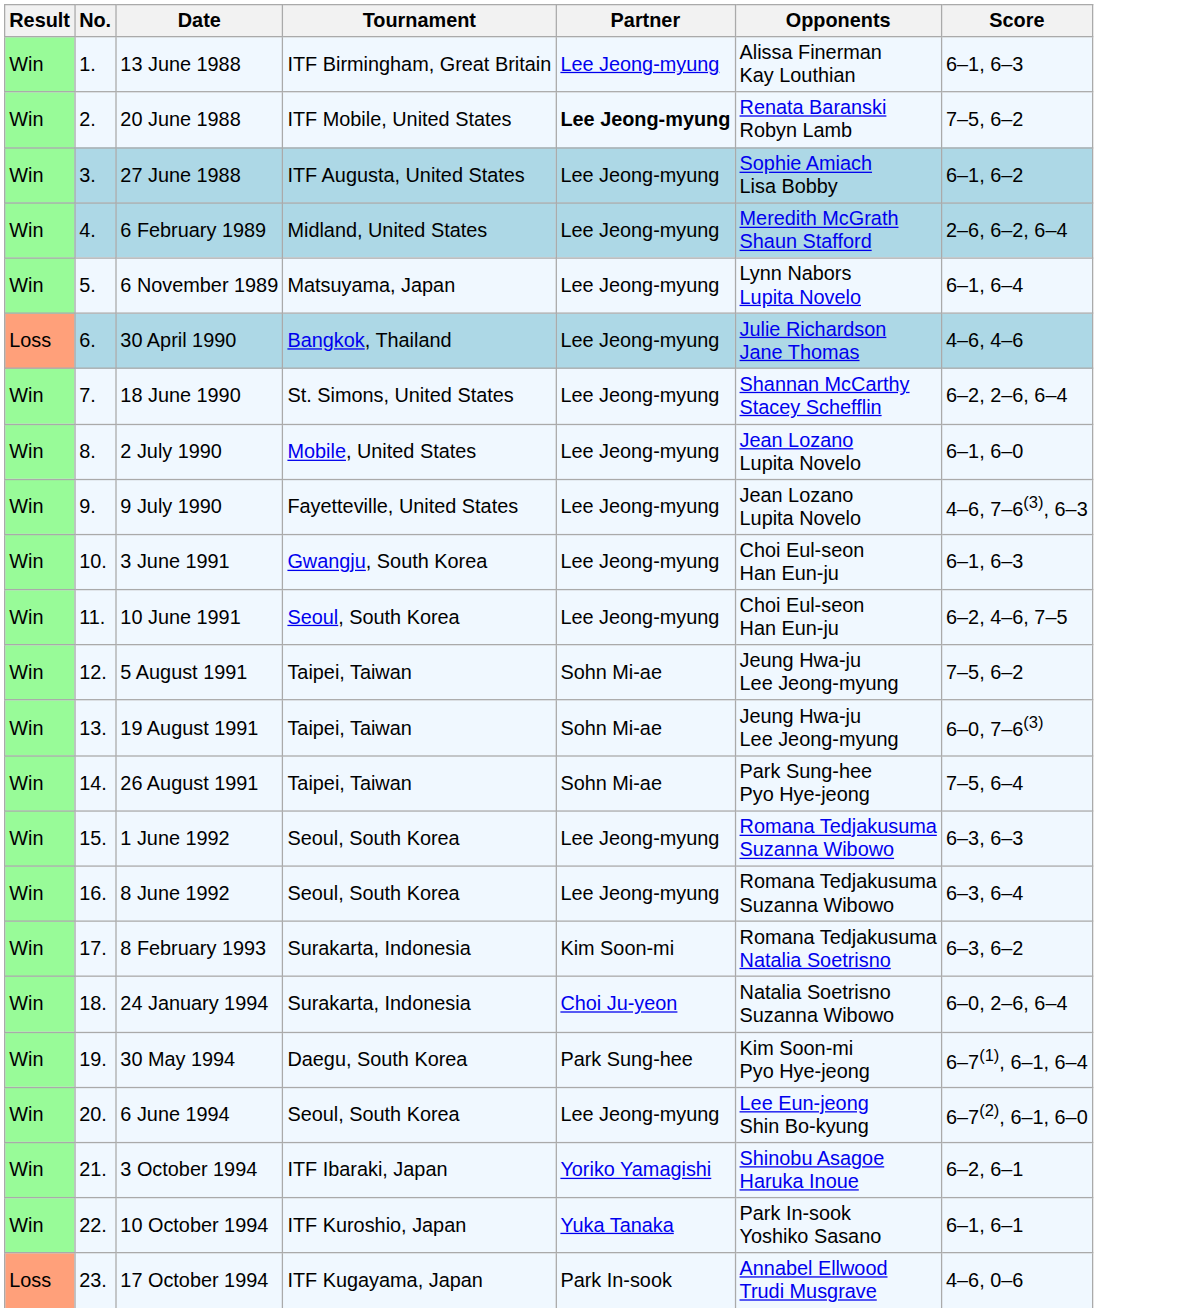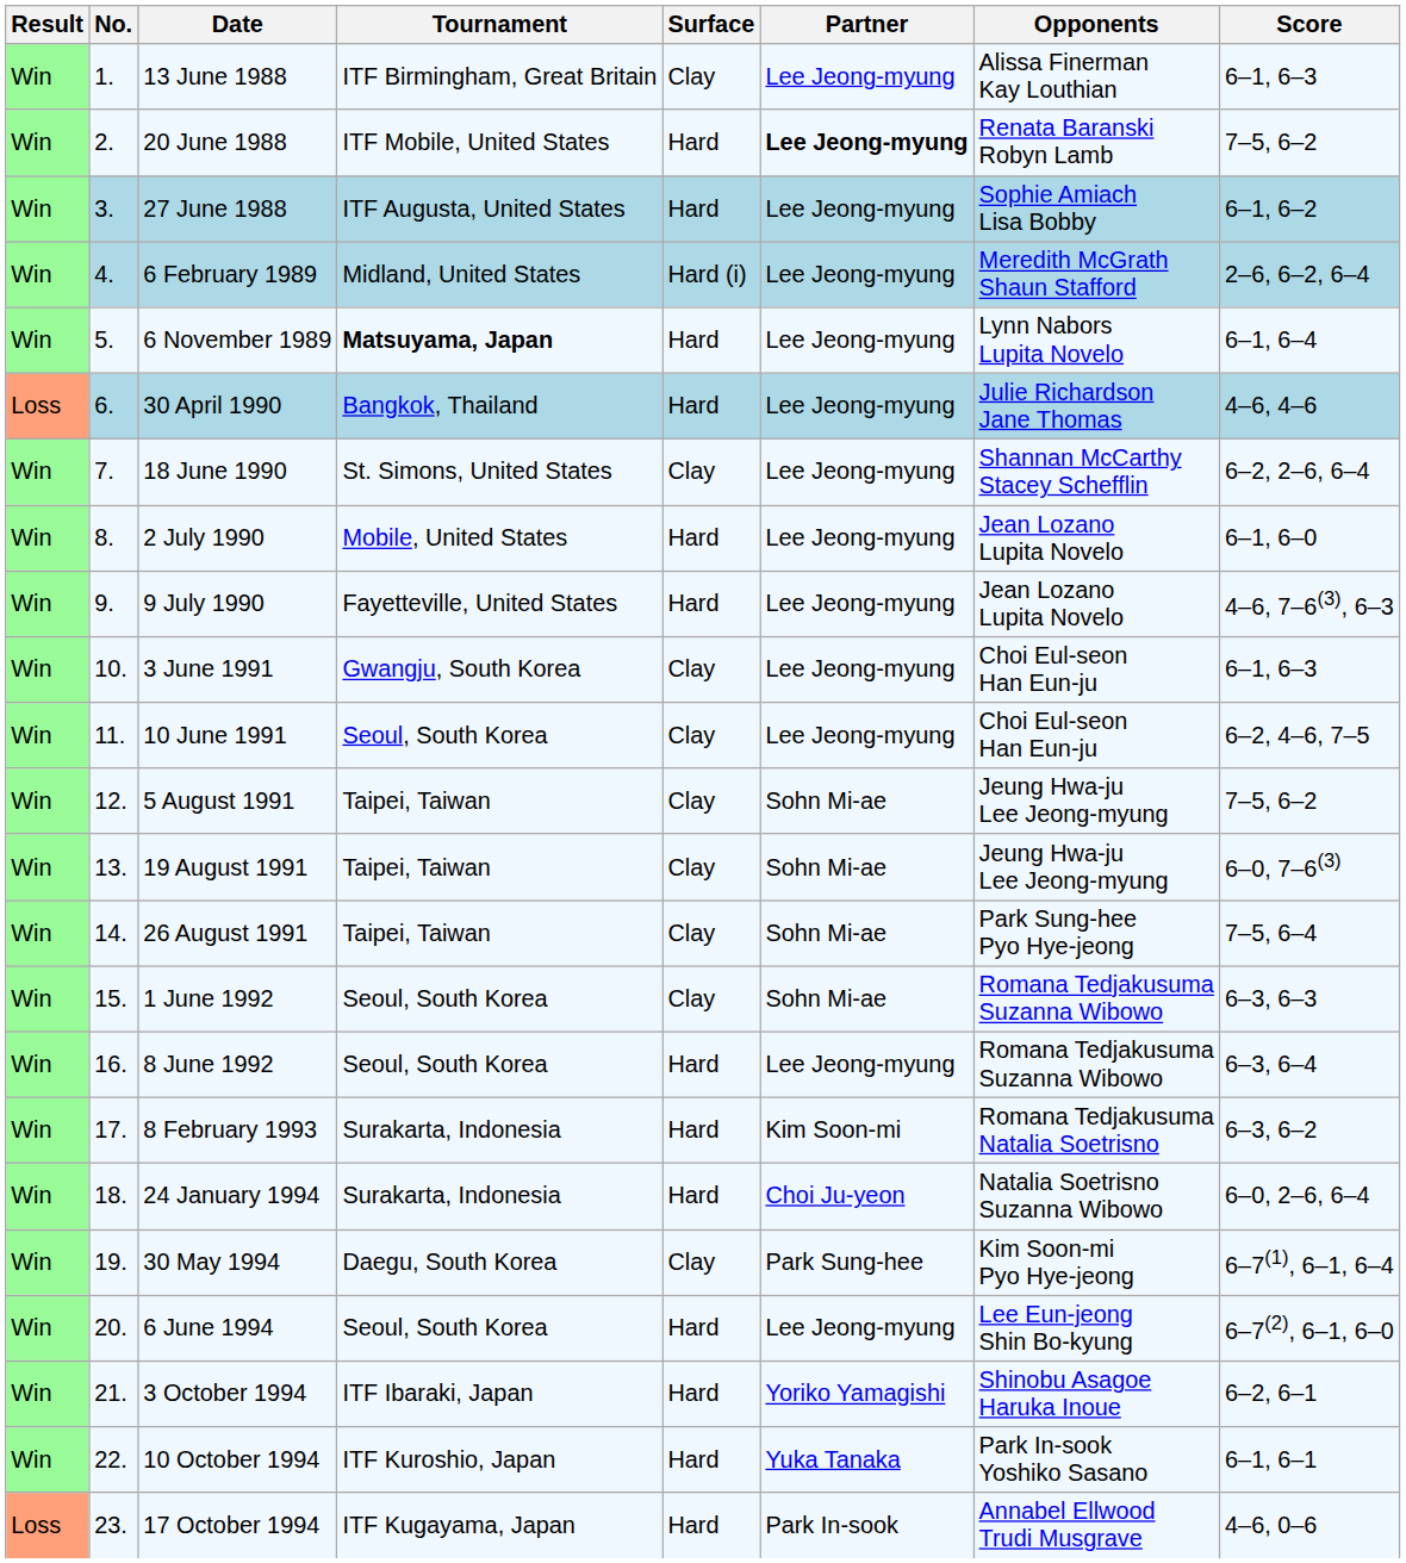 <table class="wikitable" style="font-size:97%">
 <tr>
 <th>Result</th>
 <th>No.</th>
 <th>Date</th>
 <th>Tournament</th>
+<th>Surface</th>
 <th>Partner</th>
 <th>Opponents</th>
 <th>Score</th>
 </tr>
 <tr bgcolor="#f0f8ff">
 <td style="background:#98fb98;">Win</td>
 <td>1.</td>
 <td>13 June 1988</td>
 <td>ITF Birmingham, Great Britain</td>
+<td>Clay</td>
 <td> <a href='#'>Lee Jeong-myung</a></td>
 <td> Alissa Finerman <br>  Kay Louthian</td>
 <td>6–1, 6–3</td>
 </tr>
 <tr bgcolor="#f0f8ff">
 <td style="background:#98fb98;">Win</td>
 <td>2.</td>
 <td>20 June 1988</td>
 <td>ITF Mobile, United States</td>
+<td>Hard</td>
 <td><strong> Lee Jeong-myung</strong></td>
 <td> <a href='#'>Renata Baranski</a> <br>  Robyn Lamb</td>
 <td>7–5, 6–2</td>
 </tr>
 <tr style="background:lightblue;">
 <td style="background:#98fb98;">Win</td>
 <td>3.</td>
 <td>27 June 1988</td>
 <td>ITF Augusta, United States</td>
+<td>Hard</td>
 <td> Lee Jeong-myung</td>
 <td> <a href='#'>Sophie Amiach</a> <br>  Lisa Bobby</td>
 <td>6–1, 6–2</td>
 </tr>
 <tr style="background:lightblue;">
 <td style="background:#98fb98;">Win</td>
 <td>4.</td>
 <td>6 February 1989</td>
 <td>Midland, United States</td>
+<td>Hard (i)</td>
 <td> Lee Jeong-myung</td>
 <td> <a href='#'>Meredith McGrath</a> <br>  <a href='#'>Shaun Stafford</a></td>
 <td>2–6, 6–2, 6–4</td>
 </tr>
 <tr bgcolor="#f0f8ff">
 <td style="background:#98fb98;">Win</td>
 <td>5.</td>
 <td>6 November 1989</td>
-<td>Matsuyama, Japan</td>
+<td><strong>Matsuyama, Japan</strong></td>
+<td>Hard</td>
 <td> Lee Jeong-myung</td>
 <td> Lynn Nabors <br>  <a href='#'>Lupita Novelo</a></td>
 <td>6–1, 6–4</td>
 </tr>
 <tr style="background:lightblue;">
 <td style="background:#ffa07a;">Loss</td>
 <td>6.</td>
 <td>30 April 1990</td>
 <td><a href='#'>Bangkok</a>, Thailand</td>
+<td>Hard</td>
 <td> Lee Jeong-myung</td>
 <td> <a href='#'>Julie Richardson</a> <br>  <a href='#'>Jane Thomas</a></td>
 <td>4–6, 4–6</td>
 </tr>
 <tr style="background:#f0f8ff;">
 <td style="background:#98fb98;">Win</td>
 <td>7.</td>
 <td>18 June 1990</td>
 <td>St. Simons, United States</td>
+<td>Clay</td>
 <td> Lee Jeong-myung</td>
 <td> <a href='#'>Shannan McCarthy</a> <br>  <a href='#'>Stacey Schefflin</a></td>
 <td>6–2, 2–6, 6–4</td>
 </tr>
 <tr bgcolor="#f0f8ff">
 <td style="background:#98fb98;">Win</td>
 <td>8.</td>
 <td>2 July 1990</td>
 <td><a href='#'>Mobile</a>, United States</td>
+<td>Hard</td>
 <td> Lee Jeong-myung</td>
 <td> <a href='#'>Jean Lozano</a> <br>  Lupita Novelo</td>
 <td>6–1, 6–0</td>
 </tr>
 <tr bgcolor="#f0f8ff">
 <td style="background:#98fb98;">Win</td>
 <td>9.</td>
 <td>9 July 1990</td>
 <td>Fayetteville, United States</td>
+<td>Hard</td>
 <td> Lee Jeong-myung</td>
 <td> Jean Lozano <br>  Lupita Novelo</td>
 <td>4–6, 7–6<sup>(3)</sup>, 6–3</td>
 </tr>
 <tr bgcolor="#f0f8ff">
 <td style="background:#98fb98;">Win</td>
 <td>10.</td>
 <td>3 June 1991</td>
 <td><a href='#'>Gwangju</a>, South Korea</td>
+<td>Clay</td>
 <td> Lee Jeong-myung</td>
 <td> Choi Eul-seon <br>  Han Eun-ju</td>
 <td>6–1, 6–3</td>
 </tr>
 <tr bgcolor="#f0f8ff">
 <td style="background:#98fb98;">Win</td>
 <td>11.</td>
 <td>10 June 1991</td>
 <td><a href='#'>Seoul</a>, South Korea</td>
+<td>Clay</td>
 <td> Lee Jeong-myung</td>
 <td> Choi Eul-seon <br>  Han Eun-ju</td>
 <td>6–2, 4–6, 7–5</td>
 </tr>
 <tr bgcolor="#f0f8ff">
 <td style="background:#98fb98;">Win</td>
 <td>12.</td>
 <td>5 August 1991</td>
 <td>Taipei, Taiwan</td>
+<td>Clay</td>
 <td> Sohn Mi-ae</td>
 <td> Jeung Hwa-ju <br>  Lee Jeong-myung</td>
 <td>7–5, 6–2</td>
 </tr>
 <tr bgcolor="#f0f8ff">
 <td style="background:#98fb98;">Win</td>
 <td>13.</td>
 <td>19 August 1991</td>
 <td>Taipei, Taiwan</td>
+<td>Clay</td>
 <td> Sohn Mi-ae</td>
 <td> Jeung Hwa-ju <br>  Lee Jeong-myung</td>
 <td>6–0, 7–6<sup>(3)</sup></td>
 </tr>
 <tr bgcolor="#f0f8ff">
 <td style="background:#98fb98;">Win</td>
 <td>14.</td>
 <td>26 August 1991</td>
 <td>Taipei, Taiwan</td>
+<td>Clay</td>
 <td> Sohn Mi-ae</td>
 <td> Park Sung-hee <br>  Pyo Hye-jeong</td>
 <td>7–5, 6–4</td>
 </tr>
 <tr bgcolor="#f0f8ff">
 <td style="background:#98fb98;">Win</td>
 <td>15.</td>
 <td>1 June 1992</td>
 <td>Seoul, South Korea</td>
-<td> Lee Jeong-myung</td>
+<td>Clay</td>
+<td> Sohn Mi-ae</td>
 <td> <a href='#'>Romana Tedjakusuma</a> <br>  <a href='#'>Suzanna Wibowo</a></td>
 <td>6–3, 6–3</td>
 </tr>
 <tr bgcolor="#f0f8ff">
 <td style="background:#98fb98;">Win</td>
 <td>16.</td>
 <td>8 June 1992</td>
 <td>Seoul, South Korea</td>
+<td>Hard</td>
 <td> Lee Jeong-myung</td>
 <td> Romana Tedjakusuma <br>  Suzanna Wibowo</td>
 <td>6–3, 6–4</td>
 </tr>
 <tr bgcolor="#f0f8ff">
 <td style="background:#98fb98;">Win</td>
 <td>17.</td>
 <td>8 February 1993</td>
 <td>Surakarta, Indonesia</td>
+<td>Hard</td>
 <td> Kim Soon-mi</td>
 <td> Romana Tedjakusuma <br>  <a href='#'>Natalia Soetrisno</a></td>
 <td>6–3, 6–2</td>
 </tr>
 <tr bgcolor="#f0f8ff">
 <td style="background:#98fb98;">Win</td>
 <td>18.</td>
 <td>24 January 1994</td>
 <td>Surakarta, Indonesia</td>
+<td>Hard</td>
 <td> <a href='#'>Choi Ju-yeon</a></td>
 <td> Natalia Soetrisno <br>  Suzanna Wibowo</td>
 <td>6–0, 2–6, 6–4</td>
 </tr>
 <tr bgcolor="#f0f8ff">
 <td style="background:#98fb98;">Win</td>
 <td>19.</td>
 <td>30 May 1994</td>
 <td>Daegu, South Korea</td>
+<td>Clay</td>
 <td> Park Sung-hee</td>
 <td> Kim Soon-mi <br>  Pyo Hye-jeong</td>
 <td>6–7<sup>(1)</sup>, 6–1, 6–4</td>
 </tr>
 <tr bgcolor="#f0f8ff">
 <td style="background:#98fb98;">Win</td>
 <td>20.</td>
 <td>6 June 1994</td>
 <td>Seoul, South Korea</td>
+<td>Hard</td>
 <td> Lee Jeong-myung</td>
 <td> <a href='#'>Lee Eun-jeong</a> <br>  Shin Bo-kyung</td>
 <td>6–7<sup>(2)</sup>, 6–1, 6–0</td>
 </tr>
 <tr bgcolor="#f0f8ff">
 <td style="background:#98fb98;">Win</td>
 <td>21.</td>
 <td>3 October 1994</td>
 <td>ITF Ibaraki, Japan</td>
+<td>Hard</td>
 <td> <a href='#'>Yoriko Yamagishi</a></td>
 <td> <a href='#'>Shinobu Asagoe</a> <br>  <a href='#'>Haruka Inoue</a></td>
 <td>6–2, 6–1</td>
 </tr>
 <tr bgcolor="#f0f8ff">
 <td style="background:#98fb98;">Win</td>
 <td>22.</td>
 <td>10 October 1994</td>
 <td>ITF Kuroshio, Japan</td>
+<td>Hard</td>
 <td> <a href='#'>Yuka Tanaka</a></td>
 <td> Park In-sook <br>  Yoshiko Sasano</td>
 <td>6–1, 6–1</td>
 </tr>
 <tr bgcolor="#f0f8ff">
 <td style="background:#ffa07a;">Loss</td>
 <td>23.</td>
 <td>17 October 1994</td>
 <td>ITF Kugayama, Japan</td>
+<td>Hard</td>
 <td> Park In-sook</td>
 <td> <a href='#'>Annabel Ellwood</a> <br>  <a href='#'>Trudi Musgrave</a></td>
 <td>4–6, 0–6</td>
 </tr>
 </table>
